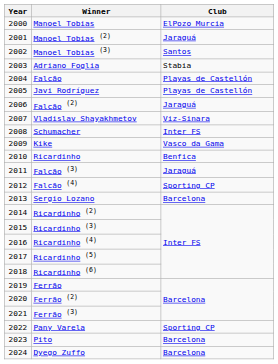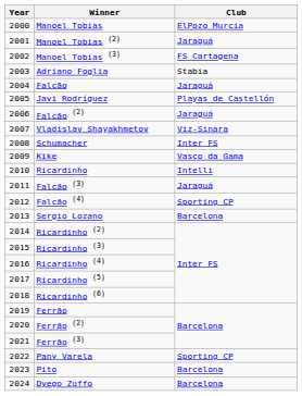 <table class="wikitable" style="width:450px;">
 <tr>
 <th>Year</th>
 <th>Winner</th>
 <th>Club</th>
 </tr>
 <tr>
 <td align="center">2000</td>
 <td> <a href='#'>Manoel Tobias</a></td>
 <td> <a href='#'>ElPozo Murcia</a></td>
 </tr>
 <tr>
 <td align="center">2001</td>
 <td> <a href='#'>Manoel Tobias</a> <sup>(2)</sup></td>
 <td> <a href='#'>Jaraguá</a></td>
 </tr>
 <tr>
 <td align="center">2002</td>
 <td> <a href='#'>Manoel Tobias</a> <sup>(3)</sup></td>
-<td> <a href='#'>Santos</a></td>
+<td> <a href='#'>FS Cartagena</a></td>
 </tr>
 <tr>
 <td align="center">2003</td>
 <td> <a href='#'>Adriano Foglia</a></td>
 <td> Stabia</td>
 </tr>
 <tr>
 <td align="center">2004</td>
 <td> <a href='#'>Falcão</a></td>
-<td> <a href='#'>Playas de Castellón</a></td>
+<td> <a href='#'>Jaraguá</a></td>
 </tr>
 <tr>
 <td align="center">2005</td>
 <td> <a href='#'>Javi Rodríguez</a></td>
 <td> <a href='#'>Playas de Castellón</a></td>
 </tr>
 <tr>
 <td align="center">2006</td>
 <td> <a href='#'>Falcão</a> <sup>(2)</sup></td>
 <td> <a href='#'>Jaraguá</a></td>
 </tr>
 <tr>
 <td align="center">2007</td>
 <td> <a href='#'>Vladislav Shayakhmetov</a></td>
 <td> <a href='#'>Viz-Sinara</a></td>
 </tr>
 <tr>
 <td align="center">2008</td>
 <td> <a href='#'>Schumacher</a></td>
 <td> <a href='#'>Inter FS</a></td>
 </tr>
 <tr>
 <td align="center">2009</td>
 <td> <a href='#'>Kike</a></td>
 <td> <a href='#'>Vasco da Gama</a></td>
 </tr>
 <tr>
 <td align="center">2010</td>
 <td> <a href='#'>Ricardinho</a></td>
-<td> <a href='#'>Benfica</a></td>
+<td> <a href='#'>Intelli</a></td>
 </tr>
 <tr>
 <td align="center">2011</td>
 <td> <a href='#'>Falcão</a> <sup>(3)</sup></td>
 <td> <a href='#'>Jaraguá</a></td>
 </tr>
 <tr>
 <td align="center">2012</td>
 <td> <a href='#'>Falcão</a> <sup>(4)</sup></td>
 <td> <a href='#'>Sporting CP</a></td>
 </tr>
 <tr>
 <td align="center">2013</td>
 <td> <a href='#'>Sergio Lozano</a></td>
 <td> <a href='#'>Barcelona</a></td>
 </tr>
 <tr>
 <td align="center">2014</td>
 <td> <a href='#'>Ricardinho</a> <sup>(2)</sup></td>
 <td rowspan="5"> <a href='#'>Inter FS</a></td>
 </tr>
 <tr>
 <td align="center">2015</td>
 <td> <a href='#'>Ricardinho</a> <sup>(3)</sup></td>
 </tr>
 <tr>
 <td align="center">2016</td>
 <td> <a href='#'>Ricardinho</a> <sup>(4)</sup></td>
 </tr>
 <tr>
 <td align="center">2017</td>
 <td> <a href='#'>Ricardinho</a> <sup>(5)</sup></td>
 </tr>
 <tr>
 <td align="center">2018</td>
 <td> <a href='#'>Ricardinho</a> <sup>(6)</sup></td>
 </tr>
 <tr>
 <td align="center">2019</td>
 <td> <a href='#'>Ferrão</a></td>
 <td rowspan="3"> <a href='#'>Barcelona</a></td>
 </tr>
 <tr>
 <td align="center">2020</td>
 <td> <a href='#'>Ferrão</a> <sup>(2)</sup></td>
 </tr>
 <tr>
 <td align="center">2021</td>
 <td> <a href='#'>Ferrão</a> <sup>(3)</sup></td>
 </tr>
 <tr>
 <td align="center">2022</td>
 <td> <a href='#'>Pany Varela</a></td>
 <td> <a href='#'>Sporting CP</a></td>
 </tr>
 <tr>
 <td align="center">2023</td>
 <td> <a href='#'>Pito</a></td>
 <td> <a href='#'>Barcelona</a></td>
 </tr>
 <tr>
 <td align="center">2024</td>
 <td> <a href='#'>Dyego Zuffo</a></td>
 <td> <a href='#'>Barcelona</a></td>
 </tr>
 </table>
